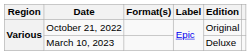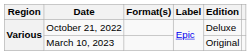 <table class="wikitable plainrowheaders">
 <tr>
 <th scope="col">Region</th>
 <th scope="col">Date</th>
 <th scope="col">Format(s)</th>
 <th scope="col">Label</th>
 <th scope="col">Edition</th>
 <th scope="col"></th>
 </tr>
 <tr>
 <th scope="row" rowspan="2">Various</th>
 <td>October 21, 2022</td>
 <td></td>
 <td rowspan="2"><a href='#'>Epic</a></td>
-<td>Original</td>
+<td>Deluxe</td>
 <td align="center"></td>
 </tr>
 <tr>
 <td>March 10, 2023</td>
 <td></td>
-<td>Deluxe</td>
+<td>Original</td>
 <td align="center"></td>
 </tr>
 </table>
